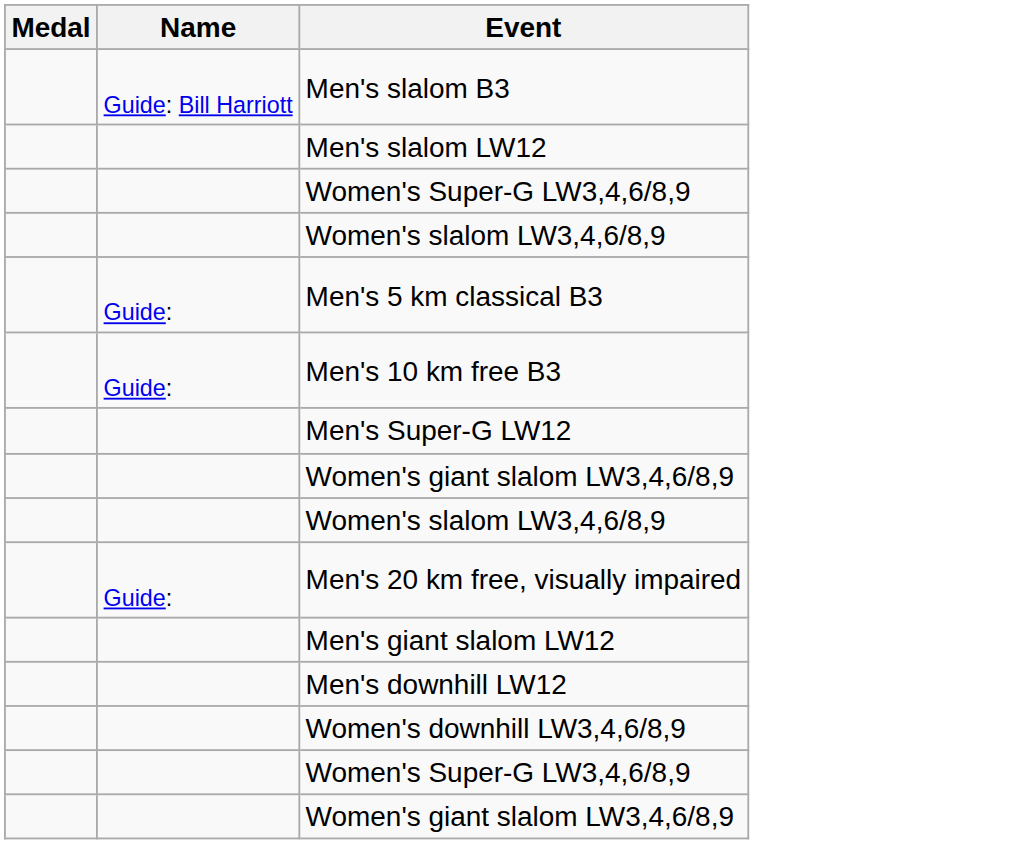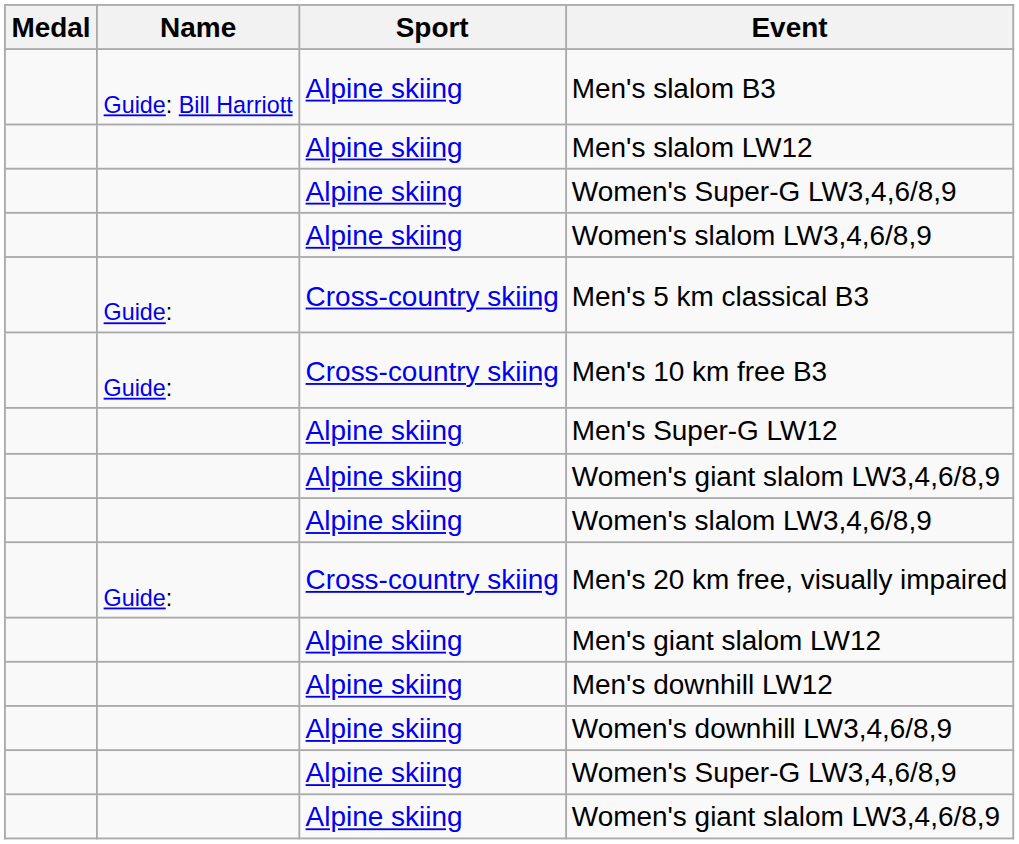 <table class="wikitable sortable" style="font-size: 95%;">
 <tr>
 <th>Medal</th>
 <th>Name</th>
+<th>Sport</th>
 <th>Event</th>
 </tr>
 <tr>
 <td></td>
 <td><br><small><a href='#'>Guide</a>: <a href='#'>Bill Harriott</a></small></td>
+<td><a href='#'>Alpine skiing</a></td>
 <td>Men's slalom B3</td>
 </tr>
 <tr>
 <td></td>
 <td></td>
+<td><a href='#'>Alpine skiing</a></td>
 <td>Men's slalom LW12</td>
 </tr>
 <tr>
 <td></td>
 <td></td>
+<td><a href='#'>Alpine skiing</a></td>
 <td>Women's Super-G LW3,4,6/8,9</td>
 </tr>
 <tr>
 <td></td>
 <td></td>
+<td><a href='#'>Alpine skiing</a></td>
 <td>Women's slalom LW3,4,6/8,9</td>
 </tr>
 <tr>
 <td></td>
 <td><br><small><a href='#'>Guide</a>: </small></td>
+<td><a href='#'>Cross-country skiing</a></td>
 <td>Men's 5 km classical B3</td>
 </tr>
 <tr>
 <td></td>
 <td><br><small><a href='#'>Guide</a>: </small></td>
+<td><a href='#'>Cross-country skiing</a></td>
 <td>Men's 10 km free B3</td>
 </tr>
 <tr>
 <td></td>
 <td></td>
+<td><a href='#'>Alpine skiing</a></td>
 <td>Men's Super-G LW12</td>
 </tr>
 <tr>
 <td></td>
 <td></td>
+<td><a href='#'>Alpine skiing</a></td>
 <td>Women's giant slalom LW3,4,6/8,9</td>
 </tr>
 <tr>
 <td></td>
 <td></td>
+<td><a href='#'>Alpine skiing</a></td>
 <td>Women's slalom LW3,4,6/8,9</td>
 </tr>
 <tr>
 <td></td>
 <td><br><small><a href='#'>Guide</a>: </small></td>
+<td><a href='#'>Cross-country skiing</a></td>
 <td>Men's 20 km free, visually impaired</td>
 </tr>
 <tr>
 <td></td>
 <td></td>
+<td><a href='#'>Alpine skiing</a></td>
 <td>Men's giant slalom LW12</td>
 </tr>
 <tr>
 <td></td>
 <td></td>
+<td><a href='#'>Alpine skiing</a></td>
 <td>Men's downhill LW12</td>
 </tr>
 <tr>
 <td></td>
 <td></td>
+<td><a href='#'>Alpine skiing</a></td>
 <td>Women's downhill LW3,4,6/8,9</td>
 </tr>
 <tr>
 <td></td>
 <td></td>
+<td><a href='#'>Alpine skiing</a></td>
 <td>Women's Super-G LW3,4,6/8,9</td>
 </tr>
 <tr>
 <td></td>
 <td></td>
+<td><a href='#'>Alpine skiing</a></td>
 <td>Women's giant slalom LW3,4,6/8,9</td>
 </tr>
 </table>
